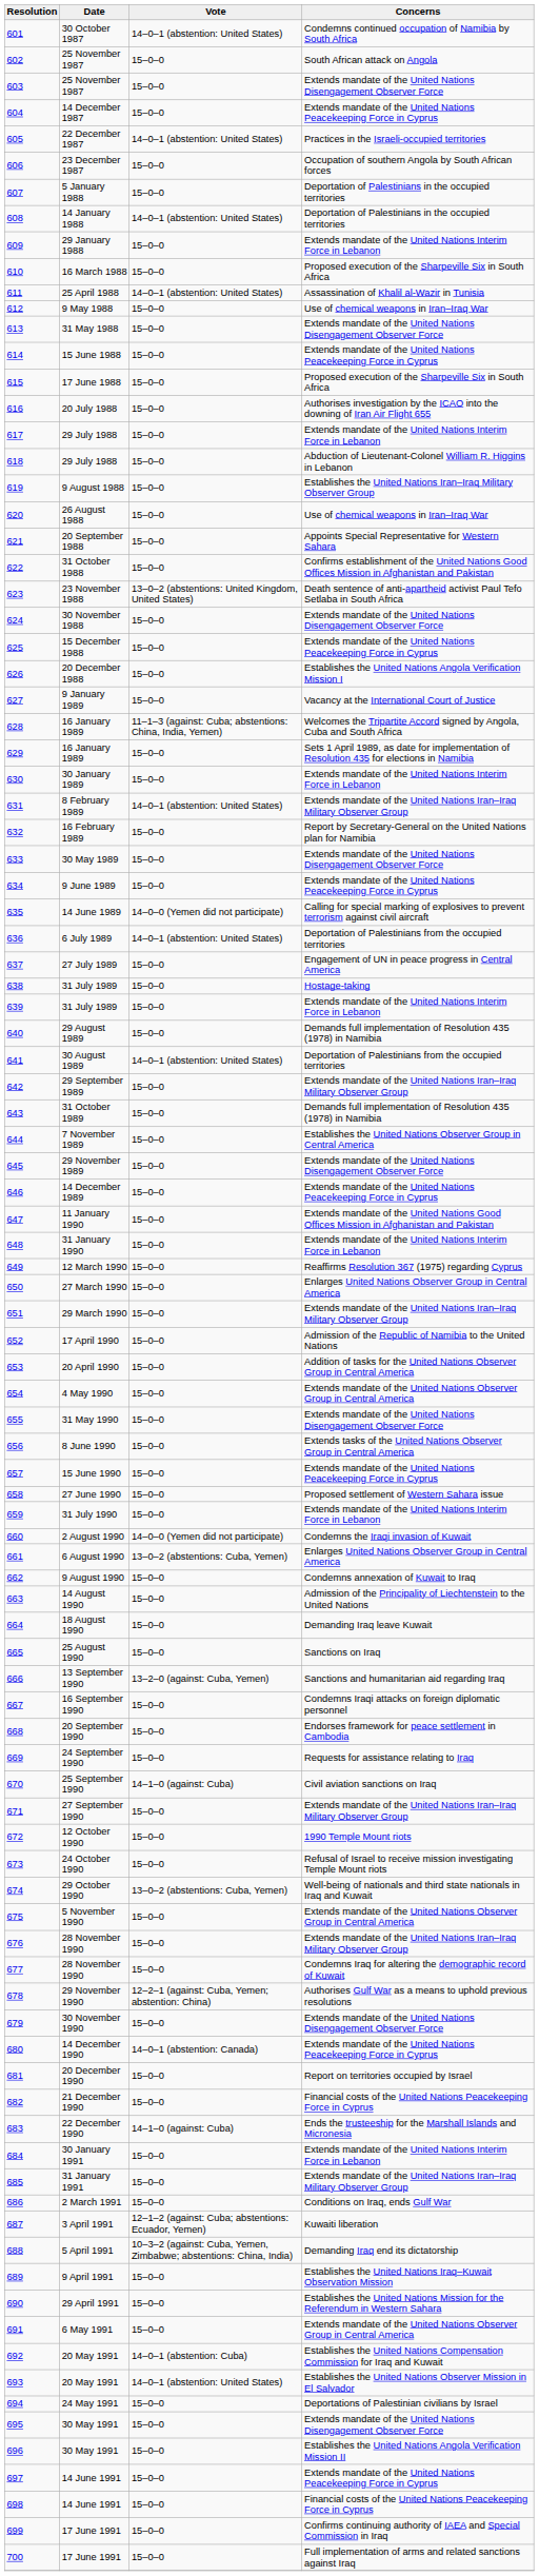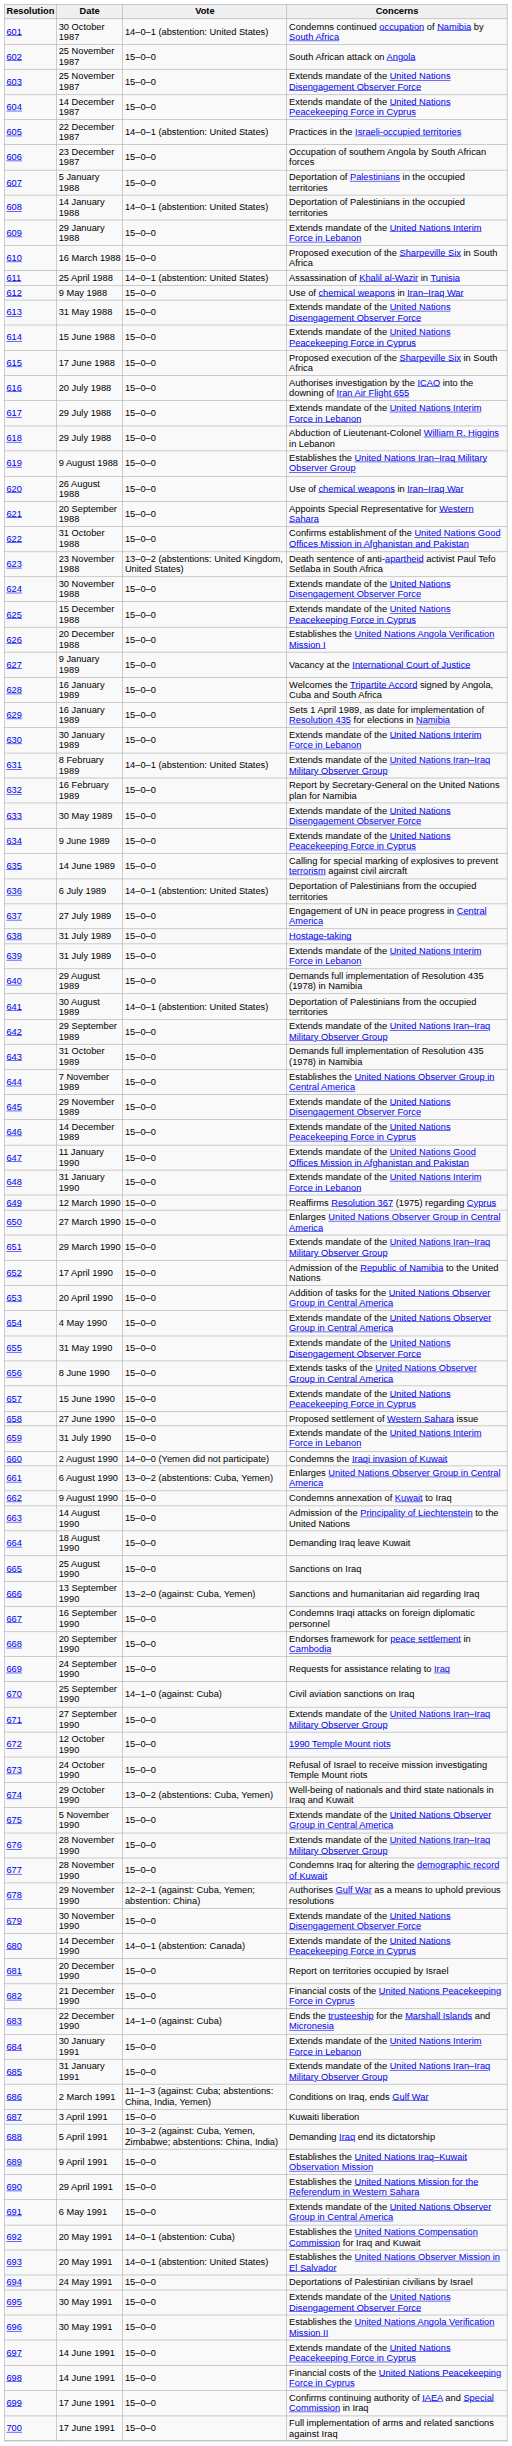 <table class="wikitable sortable" align="center">
 <tr>
 <th style="background:#efefef;">Resolution</th>
 <th style="background:#efefef;">Date</th>
 <th style="background:#efefef;">Vote</th>
 <th style="background:#efefef;">Concerns</th>
 </tr>
 <tr id="1987">
 <td><a href='#'>601</a></td>
 <td>30 October 1987</td>
 <td>14–0–1 (abstention: United States)</td>
 <td>Condemns continued <a href='#'>occupation</a> of <a href='#'>Namibia</a> by <a href='#'>South Africa</a></td>
 </tr>
 <tr>
 <td><a href='#'>602</a></td>
 <td>25 November 1987</td>
 <td>15–0–0</td>
 <td>South African attack on <a href='#'>Angola</a></td>
 </tr>
 <tr>
 <td><a href='#'>603</a></td>
 <td>25 November 1987</td>
 <td>15–0–0</td>
 <td>Extends mandate of the <a href='#'>United Nations Disengagement Observer Force</a></td>
 </tr>
 <tr>
 <td><a href='#'>604</a></td>
 <td>14 December 1987</td>
 <td>15–0–0</td>
 <td>Extends mandate of the <a href='#'>United Nations Peacekeeping Force in Cyprus</a></td>
 </tr>
 <tr>
 <td><a href='#'>605</a></td>
 <td>22 December 1987</td>
 <td>14–0–1 (abstention: United States)</td>
 <td>Practices in the <a href='#'>Israeli-occupied territories</a></td>
 </tr>
 <tr>
 <td><a href='#'>606</a></td>
 <td>23 December 1987</td>
 <td>15–0–0</td>
 <td>Occupation of southern Angola by South African forces</td>
 </tr>
 <tr id="1988">
 <td><a href='#'>607</a></td>
 <td>5 January 1988</td>
 <td>15–0–0</td>
 <td>Deportation of <a href='#'>Palestinians</a> in the occupied territories</td>
 </tr>
 <tr>
 <td><a href='#'>608</a></td>
 <td>14 January 1988</td>
 <td>14–0–1 (abstention: United States)</td>
 <td>Deportation of Palestinians in the occupied territories</td>
 </tr>
 <tr>
 <td><a href='#'>609</a></td>
 <td>29 January 1988</td>
 <td>15–0–0</td>
 <td>Extends mandate of the <a href='#'>United Nations Interim Force in Lebanon</a></td>
 </tr>
 <tr>
 <td><a href='#'>610</a></td>
 <td>16 March 1988</td>
 <td>15–0–0</td>
 <td>Proposed execution of the <a href='#'>Sharpeville Six</a> in South Africa</td>
 </tr>
 <tr>
 <td><a href='#'>611</a></td>
 <td>25 April 1988</td>
 <td>14–0–1 (abstention: United States)</td>
 <td>Assassination of <a href='#'>Khalil al-Wazir</a> in <a href='#'>Tunisia</a></td>
 </tr>
 <tr>
 <td><a href='#'>612</a></td>
 <td>9 May 1988</td>
 <td>15–0–0</td>
 <td>Use of <a href='#'>chemical weapons</a> in <a href='#'>Iran–Iraq War</a></td>
 </tr>
 <tr>
 <td><a href='#'>613</a></td>
 <td>31 May 1988</td>
 <td>15–0–0</td>
 <td>Extends mandate of the <a href='#'>United Nations Disengagement Observer Force</a></td>
 </tr>
 <tr>
 <td><a href='#'>614</a></td>
 <td>15 June 1988</td>
 <td>15–0–0</td>
 <td>Extends mandate of the <a href='#'>United Nations Peacekeeping Force in Cyprus</a></td>
 </tr>
 <tr>
 <td><a href='#'>615</a></td>
 <td>17 June 1988</td>
 <td>15–0–0</td>
 <td>Proposed execution of the <a href='#'>Sharpeville Six</a> in South Africa</td>
 </tr>
 <tr>
 <td><a href='#'>616</a></td>
 <td>20 July 1988</td>
 <td>15–0–0</td>
 <td>Authorises investigation by the <a href='#'>ICAO</a> into the downing of <a href='#'>Iran Air Flight 655</a></td>
 </tr>
 <tr>
 <td><a href='#'>617</a></td>
 <td>29 July 1988</td>
 <td>15–0–0</td>
 <td>Extends mandate of the <a href='#'>United Nations Interim Force in Lebanon</a></td>
 </tr>
 <tr>
 <td><a href='#'>618</a></td>
 <td>29 July 1988</td>
 <td>15–0–0</td>
 <td>Abduction of Lieutenant-Colonel <a href='#'>William R. Higgins</a> in Lebanon</td>
 </tr>
 <tr>
 <td><a href='#'>619</a></td>
 <td>9 August 1988</td>
 <td>15–0–0</td>
 <td>Establishes the <a href='#'>United Nations Iran–Iraq Military Observer Group</a></td>
 </tr>
 <tr>
 <td><a href='#'>620</a></td>
 <td>26 August 1988</td>
 <td>15–0–0</td>
 <td>Use of <a href='#'>chemical weapons</a> in <a href='#'>Iran–Iraq War</a></td>
 </tr>
 <tr>
 <td><a href='#'>621</a></td>
 <td>20 September 1988</td>
 <td>15–0–0</td>
 <td>Appoints Special Representative for <a href='#'>Western Sahara</a></td>
 </tr>
 <tr>
 <td><a href='#'>622</a></td>
 <td>31 October 1988</td>
 <td>15–0–0</td>
 <td>Confirms establishment of the <a href='#'>United Nations Good Offices Mission in Afghanistan and Pakistan</a></td>
 </tr>
 <tr>
 <td><a href='#'>623</a></td>
 <td>23 November 1988</td>
 <td>13–0–2 (abstentions: United Kingdom, United States)</td>
 <td>Death sentence of anti-<a href='#'>apartheid</a> activist Paul Tefo Setlaba in South Africa</td>
 </tr>
 <tr>
 <td><a href='#'>624</a></td>
 <td>30 November 1988</td>
 <td>15–0–0</td>
 <td>Extends mandate of the <a href='#'>United Nations Disengagement Observer Force</a></td>
 </tr>
 <tr>
 <td><a href='#'>625</a></td>
 <td>15 December 1988</td>
 <td>15–0–0</td>
 <td>Extends mandate of the <a href='#'>United Nations Peacekeeping Force in Cyprus</a></td>
 </tr>
 <tr>
 <td><a href='#'>626</a></td>
 <td>20 December 1988</td>
 <td>15–0–0</td>
 <td>Establishes the <a href='#'>United Nations Angola Verification Mission I</a></td>
 </tr>
 <tr id="1989">
 <td><a href='#'>627</a></td>
 <td>9 January 1989</td>
 <td>15–0–0</td>
 <td>Vacancy at the <a href='#'>International Court of Justice</a></td>
 </tr>
 <tr>
 <td><a href='#'>628</a></td>
 <td>16 January 1989</td>
-<td>11–1–3 (against: Cuba; abstentions: China, India, Yemen)</td>
+<td>15–0–0</td>
 <td>Welcomes the <a href='#'>Tripartite Accord</a> signed by Angola, Cuba and South Africa</td>
 </tr>
 <tr>
 <td><a href='#'>629</a></td>
 <td>16 January 1989</td>
 <td>15–0–0</td>
 <td>Sets 1 April 1989, as date for implementation of <a href='#'>Resolution 435</a> for elections in <a href='#'>Namibia</a></td>
 </tr>
 <tr>
 <td><a href='#'>630</a></td>
 <td>30 January 1989</td>
 <td>15–0–0</td>
 <td>Extends mandate of the <a href='#'>United Nations Interim Force in Lebanon</a></td>
 </tr>
 <tr>
 <td><a href='#'>631</a></td>
 <td>8 February 1989</td>
 <td>14–0–1 (abstention: United States)</td>
 <td>Extends mandate of the <a href='#'>United Nations Iran–Iraq Military Observer Group</a></td>
 </tr>
 <tr>
 <td><a href='#'>632</a></td>
 <td>16 February 1989</td>
 <td>15–0–0</td>
 <td>Report by Secretary-General on the United Nations plan for Namibia</td>
 </tr>
 <tr>
 <td><a href='#'>633</a></td>
 <td>30 May 1989</td>
 <td>15–0–0</td>
 <td>Extends mandate of the <a href='#'>United Nations Disengagement Observer Force</a></td>
 </tr>
 <tr>
 <td><a href='#'>634</a></td>
 <td>9 June 1989</td>
 <td>15–0–0</td>
 <td>Extends mandate of the <a href='#'>United Nations Peacekeeping Force in Cyprus</a></td>
 </tr>
 <tr>
 <td><a href='#'>635</a></td>
 <td>14 June 1989</td>
-<td>14–0–0 (Yemen did not participate)</td>
+<td>15–0–0</td>
 <td>Calling for special marking of explosives to prevent <a href='#'>terrorism</a> against civil aircraft</td>
 </tr>
 <tr>
 <td><a href='#'>636</a></td>
 <td>6 July 1989</td>
 <td>14–0–1 (abstention: United States)</td>
 <td>Deportation of Palestinians from the occupied territories</td>
 </tr>
 <tr>
 <td><a href='#'>637</a></td>
 <td>27 July 1989</td>
 <td>15–0–0</td>
 <td>Engagement of UN in peace progress in <a href='#'>Central America</a></td>
 </tr>
 <tr>
 <td><a href='#'>638</a></td>
 <td>31 July 1989</td>
 <td>15–0–0</td>
 <td><a href='#'>Hostage-taking</a></td>
 </tr>
 <tr>
 <td><a href='#'>639</a></td>
 <td>31 July 1989</td>
 <td>15–0–0</td>
 <td>Extends mandate of the <a href='#'>United Nations Interim Force in Lebanon</a></td>
 </tr>
 <tr>
 <td><a href='#'>640</a></td>
 <td>29 August 1989</td>
 <td>15–0–0</td>
 <td>Demands full implementation of Resolution 435 (1978) in Namibia</td>
 </tr>
 <tr>
 <td><a href='#'>641</a></td>
 <td>30 August 1989</td>
 <td>14–0–1 (abstention: United States)</td>
 <td>Deportation of Palestinians from the occupied territories</td>
 </tr>
 <tr>
 <td><a href='#'>642</a></td>
 <td>29 September 1989</td>
 <td>15–0–0</td>
 <td>Extends mandate of the <a href='#'>United Nations Iran–Iraq Military Observer Group</a></td>
 </tr>
 <tr>
 <td><a href='#'>643</a></td>
 <td>31 October 1989</td>
 <td>15–0–0</td>
 <td>Demands full implementation of Resolution 435 (1978) in Namibia</td>
 </tr>
 <tr>
 <td><a href='#'>644</a></td>
 <td>7 November 1989</td>
 <td>15–0–0</td>
 <td>Establishes the <a href='#'>United Nations Observer Group in Central America</a></td>
 </tr>
 <tr>
 <td><a href='#'>645</a></td>
 <td>29 November 1989</td>
 <td>15–0–0</td>
 <td>Extends mandate of the <a href='#'>United Nations Disengagement Observer Force</a></td>
 </tr>
 <tr>
 <td><a href='#'>646</a></td>
 <td>14 December 1989</td>
 <td>15–0–0</td>
 <td>Extends mandate of the <a href='#'>United Nations Peacekeeping Force in Cyprus</a></td>
 </tr>
 <tr id="1990">
 <td><a href='#'>647</a></td>
 <td>11 January 1990</td>
 <td>15–0–0</td>
 <td>Extends mandate of the <a href='#'>United Nations Good Offices Mission in Afghanistan and Pakistan</a></td>
 </tr>
 <tr>
 <td><a href='#'>648</a></td>
 <td>31 January 1990</td>
 <td>15–0–0</td>
 <td>Extends mandate of the <a href='#'>United Nations Interim Force in Lebanon</a></td>
 </tr>
 <tr>
 <td><a href='#'>649</a></td>
 <td>12 March 1990</td>
 <td>15–0–0</td>
 <td>Reaffirms <a href='#'>Resolution 367</a> (1975) regarding <a href='#'>Cyprus</a></td>
 </tr>
 <tr>
 <td><a href='#'>650</a></td>
 <td>27 March 1990</td>
 <td>15–0–0</td>
 <td>Enlarges <a href='#'>United Nations Observer Group in Central America</a></td>
 </tr>
 <tr>
 <td><a href='#'>651</a></td>
 <td>29 March 1990</td>
 <td>15–0–0</td>
 <td>Extends mandate of the <a href='#'>United Nations Iran–Iraq Military Observer Group</a></td>
 </tr>
 <tr>
 <td><a href='#'>652</a></td>
 <td>17 April 1990</td>
 <td>15–0–0</td>
 <td>Admission of the <a href='#'>Republic of Namibia</a> to the United Nations</td>
 </tr>
 <tr>
 <td><a href='#'>653</a></td>
 <td>20 April 1990</td>
 <td>15–0–0</td>
 <td>Addition of tasks for the <a href='#'>United Nations Observer Group in Central America</a></td>
 </tr>
 <tr>
 <td><a href='#'>654</a></td>
 <td>4 May 1990</td>
 <td>15–0–0</td>
 <td>Extends mandate of the <a href='#'>United Nations Observer Group in Central America</a></td>
 </tr>
 <tr>
 <td><a href='#'>655</a></td>
 <td>31 May 1990</td>
 <td>15–0–0</td>
 <td>Extends mandate of the <a href='#'>United Nations Disengagement Observer Force</a></td>
 </tr>
 <tr>
 <td><a href='#'>656</a></td>
 <td>8 June 1990</td>
 <td>15–0–0</td>
 <td>Extends tasks of the <a href='#'>United Nations Observer Group in Central America</a></td>
 </tr>
 <tr>
 <td><a href='#'>657</a></td>
 <td>15 June 1990</td>
 <td>15–0–0</td>
 <td>Extends mandate of the <a href='#'>United Nations Peacekeeping Force in Cyprus</a></td>
 </tr>
 <tr>
 <td><a href='#'>658</a></td>
 <td>27 June 1990</td>
 <td>15–0–0</td>
 <td>Proposed settlement of <a href='#'>Western Sahara</a> issue</td>
 </tr>
 <tr>
 <td><a href='#'>659</a></td>
 <td>31 July 1990</td>
 <td>15–0–0</td>
 <td>Extends mandate of the <a href='#'>United Nations Interim Force in Lebanon</a></td>
 </tr>
 <tr>
 <td><a href='#'>660</a></td>
 <td>2 August 1990</td>
 <td>14–0–0 (Yemen did not participate)</td>
 <td>Condemns the <a href='#'>Iraqi invasion of Kuwait</a></td>
 </tr>
 <tr>
 <td><a href='#'>661</a></td>
 <td>6 August 1990</td>
 <td>13–0–2 (abstentions: Cuba, Yemen)</td>
 <td>Enlarges <a href='#'>United Nations Observer Group in Central America</a></td>
 </tr>
 <tr>
 <td><a href='#'>662</a></td>
 <td>9 August 1990</td>
 <td>15–0–0</td>
 <td>Condemns annexation of <a href='#'>Kuwait</a> to Iraq</td>
 </tr>
 <tr>
 <td><a href='#'>663</a></td>
 <td>14 August 1990</td>
 <td>15–0–0</td>
 <td>Admission of the <a href='#'>Principality of Liechtenstein</a> to the United Nations</td>
 </tr>
 <tr>
 <td><a href='#'>664</a></td>
 <td>18 August 1990</td>
 <td>15–0–0</td>
 <td>Demanding Iraq leave Kuwait</td>
 </tr>
 <tr>
 <td><a href='#'>665</a></td>
 <td>25 August 1990</td>
 <td>15–0–0</td>
 <td>Sanctions on Iraq</td>
 </tr>
 <tr>
 <td><a href='#'>666</a></td>
 <td>13 September 1990</td>
 <td>13–2–0 (against: Cuba, Yemen)</td>
 <td>Sanctions and humanitarian aid regarding Iraq</td>
 </tr>
 <tr>
 <td><a href='#'>667</a></td>
 <td>16 September 1990</td>
 <td>15–0–0</td>
 <td>Condemns Iraqi attacks on foreign diplomatic personnel</td>
 </tr>
 <tr>
 <td><a href='#'>668</a></td>
 <td>20 September 1990</td>
 <td>15–0–0</td>
 <td>Endorses framework for <a href='#'>peace settlement</a> in <a href='#'>Cambodia</a></td>
 </tr>
 <tr>
 <td><a href='#'>669</a></td>
 <td>24 September 1990</td>
 <td>15–0–0</td>
 <td>Requests for assistance relating to <a href='#'>Iraq</a></td>
 </tr>
 <tr>
 <td><a href='#'>670</a></td>
 <td>25 September 1990</td>
 <td>14–1–0 (against: Cuba)</td>
 <td>Civil aviation sanctions on Iraq</td>
 </tr>
 <tr>
 <td><a href='#'>671</a></td>
 <td>27 September 1990</td>
 <td>15–0–0</td>
 <td>Extends mandate of the <a href='#'>United Nations Iran–Iraq Military Observer Group</a></td>
 </tr>
 <tr>
 <td><a href='#'>672</a></td>
 <td>12 October 1990</td>
 <td>15–0–0</td>
 <td><a href='#'>1990 Temple Mount riots</a></td>
 </tr>
 <tr>
 <td><a href='#'>673</a></td>
 <td>24 October 1990</td>
 <td>15–0–0</td>
 <td>Refusal of Israel to receive mission investigating Temple Mount riots</td>
 </tr>
 <tr>
 <td><a href='#'>674</a></td>
 <td>29 October 1990</td>
 <td>13–0–2 (abstentions: Cuba, Yemen)</td>
 <td>Well-being of nationals and third state nationals in Iraq and Kuwait</td>
 </tr>
 <tr>
 <td><a href='#'>675</a></td>
 <td>5 November 1990</td>
 <td>15–0–0</td>
 <td>Extends mandate of the <a href='#'>United Nations Observer Group in Central America</a></td>
 </tr>
 <tr>
 <td><a href='#'>676</a></td>
 <td>28 November 1990</td>
 <td>15–0–0</td>
 <td>Extends mandate of the <a href='#'>United Nations Iran–Iraq Military Observer Group</a></td>
 </tr>
 <tr>
 <td><a href='#'>677</a></td>
 <td>28 November 1990</td>
 <td>15–0–0</td>
 <td>Condemns Iraq for altering the <a href='#'>demographic record of Kuwait</a></td>
 </tr>
 <tr>
 <td><a href='#'>678</a></td>
 <td>29 November 1990</td>
 <td>12–2–1 (against: Cuba, Yemen; abstention: China)</td>
 <td>Authorises <a href='#'>Gulf War</a> as a means to uphold previous resolutions</td>
 </tr>
 <tr>
 <td><a href='#'>679</a></td>
 <td>30 November 1990</td>
 <td>15–0–0</td>
 <td>Extends mandate of the <a href='#'>United Nations Disengagement Observer Force</a></td>
 </tr>
 <tr>
 <td><a href='#'>680</a></td>
 <td>14 December 1990</td>
 <td>14–0–1 (abstention: Canada)</td>
 <td>Extends mandate of the <a href='#'>United Nations Peacekeeping Force in Cyprus</a></td>
 </tr>
 <tr>
 <td><a href='#'>681</a></td>
 <td>20 December 1990</td>
 <td>15–0–0</td>
 <td>Report on territories occupied by Israel</td>
 </tr>
 <tr>
 <td><a href='#'>682</a></td>
 <td>21 December 1990</td>
 <td>15–0–0</td>
 <td>Financial costs of the <a href='#'>United Nations Peacekeeping Force in Cyprus</a></td>
 </tr>
 <tr>
 <td><a href='#'>683</a></td>
 <td>22 December 1990</td>
 <td>14–1–0 (against: Cuba)</td>
 <td>Ends the <a href='#'>trusteeship</a> for the <a href='#'>Marshall Islands</a> and <a href='#'>Micronesia</a></td>
 </tr>
 <tr id="1991">
 <td><a href='#'>684</a></td>
 <td>30 January 1991</td>
 <td>15–0–0</td>
 <td>Extends mandate of the <a href='#'>United Nations Interim Force in Lebanon</a></td>
 </tr>
 <tr>
 <td><a href='#'>685</a></td>
 <td>31 January 1991</td>
 <td>15–0–0</td>
 <td>Extends mandate of the <a href='#'>United Nations Iran–Iraq Military Observer Group</a></td>
 </tr>
 <tr>
 <td><a href='#'>686</a></td>
 <td>2 March 1991</td>
-<td>15–0–0</td>
+<td>11–1–3 (against: Cuba; abstentions: China, India, Yemen)</td>
 <td>Conditions on Iraq, ends <a href='#'>Gulf War</a></td>
 </tr>
 <tr>
 <td><a href='#'>687</a></td>
 <td>3 April 1991</td>
-<td>12–1–2 (against: Cuba; abstentions: Ecuador, Yemen)</td>
+<td>15–0–0</td>
 <td>Kuwaiti liberation</td>
 </tr>
 <tr>
 <td><a href='#'>688</a></td>
 <td>5 April 1991</td>
 <td>10–3–2 (against: Cuba, Yemen, Zimbabwe; abstentions: China, India)</td>
 <td>Demanding <a href='#'>Iraq</a> end its dictatorship</td>
 </tr>
 <tr>
 <td><a href='#'>689</a></td>
 <td>9 April 1991</td>
 <td>15–0–0</td>
 <td>Establishes the <a href='#'>United Nations Iraq–Kuwait Observation Mission</a></td>
 </tr>
 <tr>
 <td><a href='#'>690</a></td>
 <td>29 April 1991</td>
 <td>15–0–0</td>
 <td>Establishes the <a href='#'>United Nations Mission for the Referendum in Western Sahara</a></td>
 </tr>
 <tr>
 <td><a href='#'>691</a></td>
 <td>6 May 1991</td>
 <td>15–0–0</td>
 <td>Extends mandate of the <a href='#'>United Nations Observer Group in Central America</a></td>
 </tr>
 <tr>
 <td><a href='#'>692</a></td>
 <td>20 May 1991</td>
 <td>14–0–1 (abstention: Cuba)</td>
 <td>Establishes the <a href='#'>United Nations Compensation Commission</a> for Iraq and Kuwait</td>
 </tr>
 <tr>
 <td><a href='#'>693</a></td>
 <td>20 May 1991</td>
 <td>14–0–1 (abstention: United States)</td>
 <td>Establishes the <a href='#'>United Nations Observer Mission in El Salvador</a></td>
 </tr>
 <tr>
 <td><a href='#'>694</a></td>
 <td>24 May 1991</td>
 <td>15–0–0</td>
 <td>Deportations of Palestinian civilians by Israel</td>
 </tr>
 <tr>
 <td><a href='#'>695</a></td>
 <td>30 May 1991</td>
 <td>15–0–0</td>
 <td>Extends mandate of the <a href='#'>United Nations Disengagement Observer Force</a></td>
 </tr>
 <tr>
 <td><a href='#'>696</a></td>
 <td>30 May 1991</td>
 <td>15–0–0</td>
 <td>Establishes the <a href='#'>United Nations Angola Verification Mission II</a></td>
 </tr>
 <tr>
 <td><a href='#'>697</a></td>
 <td>14 June 1991</td>
 <td>15–0–0</td>
 <td>Extends mandate of the <a href='#'>United Nations Peacekeeping Force in Cyprus</a></td>
 </tr>
 <tr>
 <td><a href='#'>698</a></td>
 <td>14 June 1991</td>
 <td>15–0–0</td>
 <td>Financial costs of the <a href='#'>United Nations Peacekeeping Force in Cyprus</a></td>
 </tr>
 <tr>
 <td><a href='#'>699</a></td>
 <td>17 June 1991</td>
 <td>15–0–0</td>
 <td>Confirms continuing authority of <a href='#'>IAEA</a> and <a href='#'>Special Commission</a> in Iraq</td>
 </tr>
 <tr>
 <td><a href='#'>700</a></td>
 <td>17 June 1991</td>
 <td>15–0–0</td>
 <td>Full implementation of arms and related sanctions against Iraq</td>
 </tr>
 <tr>
 </tr>
 </table>
